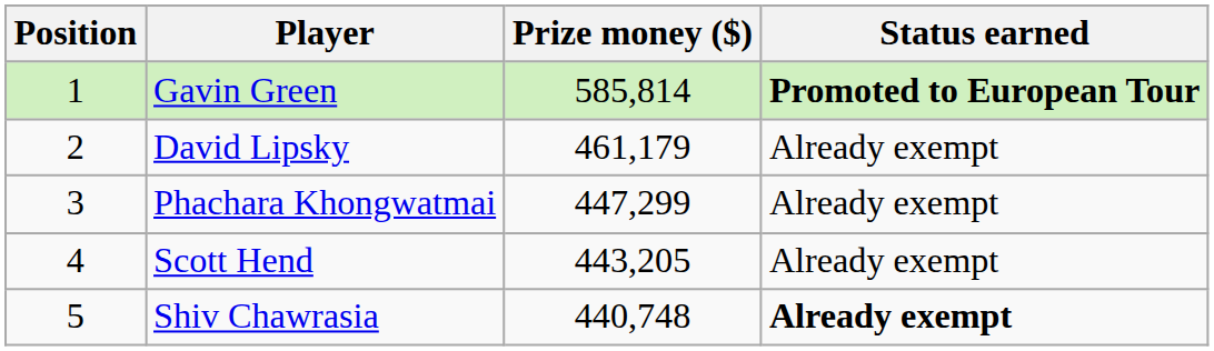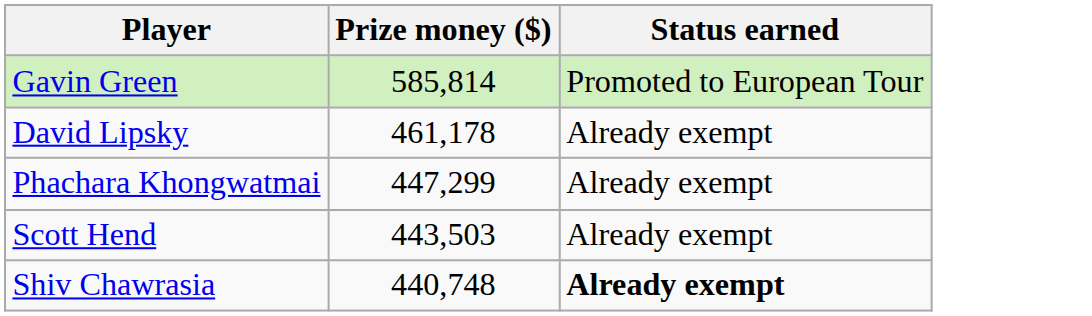 <table class="wikitable">
 <tr>
-<th>Position</th>
 <th>Player</th>
 <th>Prize money ($)</th>
 <th>Status earned</th>
 </tr>
 <tr style="background:#D0F0C0;">
-<td align=center>1</td>
 <td> <a href='#'>Gavin Green</a></td>
 <td align=center>585,814</td>
-<td><strong>Promoted to European Tour</strong></td>
+<td>Promoted to European Tour</td>
 </tr>
 <tr>
-<td align=center>2</td>
 <td> <a href='#'>David Lipsky</a></td>
-<td align=center>461,179</td>
+<td align=center>461,178</td>
 <td>Already exempt</td>
 </tr>
 <tr>
-<td align=center>3</td>
 <td> <a href='#'>Phachara Khongwatmai</a></td>
 <td align=center>447,299</td>
 <td>Already exempt</td>
 </tr>
 <tr>
-<td align=center>4</td>
 <td> <a href='#'>Scott Hend</a></td>
-<td align=center>443,205</td>
+<td align=center>443,503</td>
 <td>Already exempt</td>
 </tr>
 <tr>
-<td align=center>5</td>
 <td> <a href='#'>Shiv Chawrasia</a></td>
 <td align=center>440,748</td>
 <td><strong>Already exempt</strong></td>
 </tr>
 </table>
